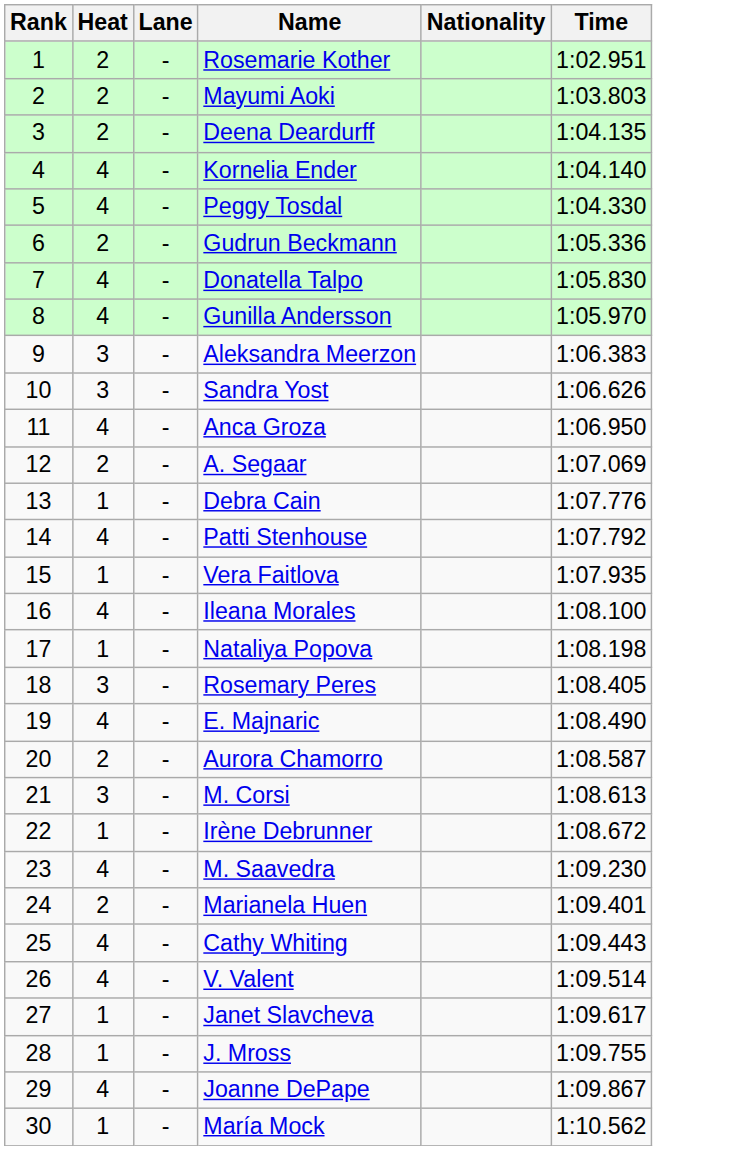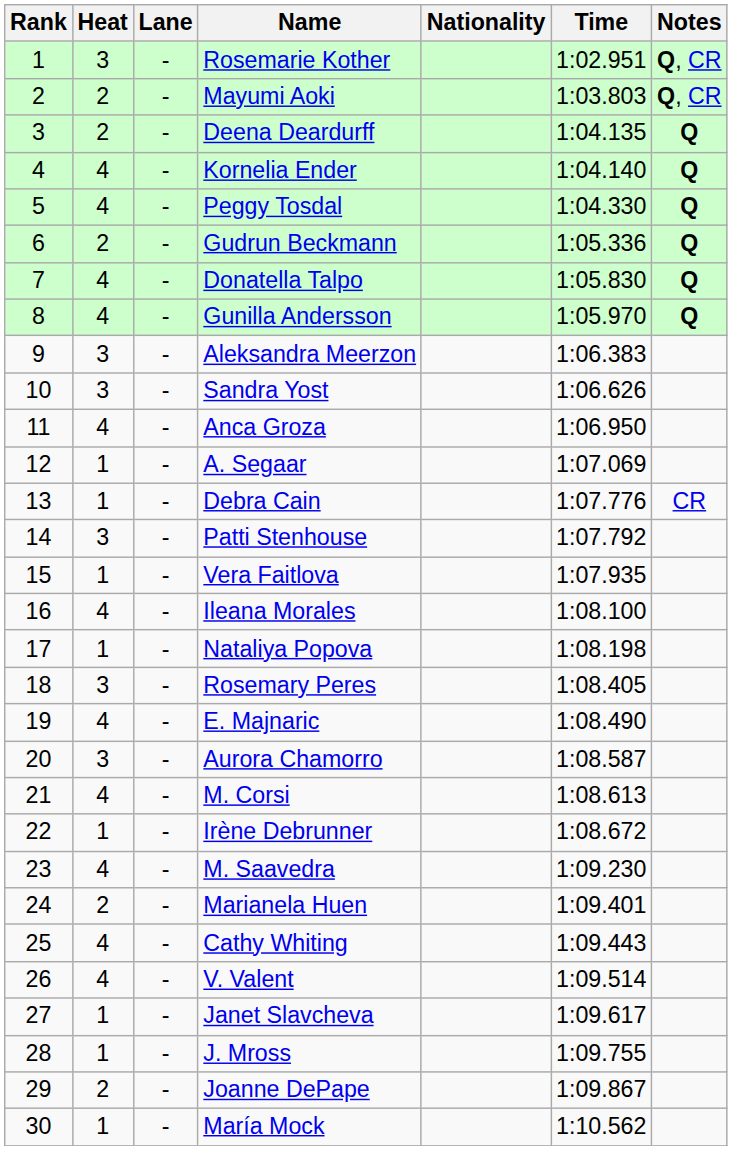 <table class="wikitable sortable" style="text-align:center">
 <tr>
 <th>Rank</th>
 <th>Heat</th>
 <th>Lane</th>
 <th>Name</th>
 <th>Nationality</th>
 <th>Time</th>
+<th>Notes</th>
 </tr>
 <tr bgcolor=ccffcc>
 <td>1</td>
-<td>2</td>
+<td>3</td>
 <td>-</td>
 <td align=left><a href='#'>Rosemarie Kother</a></td>
 <td align=left></td>
 <td>1:02.951</td>
+<td><strong>Q</strong>, <a href='#'>CR</a></td>
 </tr>
 <tr bgcolor=ccffcc>
 <td>2</td>
 <td>2</td>
 <td>-</td>
 <td align=left><a href='#'>Mayumi Aoki</a></td>
 <td align=left></td>
 <td>1:03.803</td>
+<td><strong>Q</strong>, <a href='#'>CR</a></td>
 </tr>
 <tr bgcolor=ccffcc>
 <td>3</td>
 <td>2</td>
 <td>-</td>
 <td align=left><a href='#'>Deena Deardurff</a></td>
 <td align=left></td>
 <td>1:04.135</td>
+<td><strong>Q</strong></td>
 </tr>
 <tr bgcolor=ccffcc>
 <td>4</td>
 <td>4</td>
 <td>-</td>
 <td align=left><a href='#'>Kornelia Ender</a></td>
 <td align=left></td>
 <td>1:04.140</td>
+<td><strong>Q</strong></td>
 </tr>
 <tr bgcolor=ccffcc>
 <td>5</td>
 <td>4</td>
 <td>-</td>
 <td align=left><a href='#'>Peggy Tosdal</a></td>
 <td align=left></td>
 <td>1:04.330</td>
+<td><strong>Q</strong></td>
 </tr>
 <tr bgcolor=ccffcc>
 <td>6</td>
 <td>2</td>
 <td>-</td>
 <td align=left><a href='#'>Gudrun Beckmann</a></td>
 <td align=left></td>
 <td>1:05.336</td>
+<td><strong>Q</strong></td>
 </tr>
 <tr bgcolor=ccffcc>
 <td>7</td>
 <td>4</td>
 <td>-</td>
 <td align=left><a href='#'>Donatella Talpo</a></td>
 <td align=left></td>
 <td>1:05.830</td>
+<td><strong>Q</strong></td>
 </tr>
 <tr bgcolor=ccffcc>
 <td>8</td>
 <td>4</td>
 <td>-</td>
 <td align=left><a href='#'>Gunilla Andersson</a></td>
 <td align=left></td>
 <td>1:05.970</td>
+<td><strong>Q</strong></td>
 </tr>
 <tr>
 <td>9</td>
 <td>3</td>
 <td>-</td>
 <td align=left><a href='#'>Aleksandra Meerzon</a></td>
 <td align=left></td>
 <td>1:06.383</td>
+<td></td>
 </tr>
 <tr>
 <td>10</td>
 <td>3</td>
 <td>-</td>
 <td align=left><a href='#'>Sandra Yost</a></td>
 <td align=left></td>
 <td>1:06.626</td>
+<td></td>
 </tr>
 <tr>
 <td>11</td>
 <td>4</td>
 <td>-</td>
 <td align=left><a href='#'>Anca Groza</a></td>
 <td align=left></td>
 <td>1:06.950</td>
+<td></td>
 </tr>
 <tr>
 <td>12</td>
-<td>2</td>
+<td>1</td>
 <td>-</td>
 <td align=left><a href='#'>A. Segaar</a></td>
 <td align=left></td>
 <td>1:07.069</td>
+<td></td>
 </tr>
 <tr>
 <td>13</td>
 <td>1</td>
 <td>-</td>
 <td align=left><a href='#'>Debra Cain</a></td>
 <td align=left></td>
 <td>1:07.776</td>
+<td><a href='#'>CR</a></td>
 </tr>
 <tr>
 <td>14</td>
-<td>4</td>
+<td>3</td>
 <td>-</td>
 <td align=left><a href='#'>Patti Stenhouse</a></td>
 <td align=left></td>
 <td>1:07.792</td>
+<td></td>
 </tr>
 <tr>
 <td>15</td>
 <td>1</td>
 <td>-</td>
 <td align=left><a href='#'>Vera Faitlova</a></td>
 <td align=left></td>
 <td>1:07.935</td>
+<td></td>
 </tr>
 <tr>
 <td>16</td>
 <td>4</td>
 <td>-</td>
 <td align=left><a href='#'>Ileana Morales</a></td>
 <td align=left></td>
 <td>1:08.100</td>
+<td></td>
 </tr>
 <tr>
 <td>17</td>
 <td>1</td>
 <td>-</td>
 <td align=left><a href='#'>Nataliya Popova</a></td>
 <td align=left></td>
 <td>1:08.198</td>
+<td></td>
 </tr>
 <tr>
 <td>18</td>
 <td>3</td>
 <td>-</td>
 <td align=left><a href='#'>Rosemary Peres</a></td>
 <td align=left></td>
 <td>1:08.405</td>
+<td></td>
 </tr>
 <tr>
 <td>19</td>
 <td>4</td>
 <td>-</td>
 <td align=left><a href='#'>E. Majnaric</a></td>
 <td align=left></td>
 <td>1:08.490</td>
+<td></td>
 </tr>
 <tr>
 <td>20</td>
-<td>2</td>
+<td>3</td>
 <td>-</td>
 <td align=left><a href='#'>Aurora Chamorro</a></td>
 <td align=left></td>
 <td>1:08.587</td>
+<td></td>
 </tr>
 <tr>
 <td>21</td>
-<td>3</td>
+<td>4</td>
 <td>-</td>
 <td align=left><a href='#'>M. Corsi</a></td>
 <td align=left></td>
 <td>1:08.613</td>
+<td></td>
 </tr>
 <tr>
 <td>22</td>
 <td>1</td>
 <td>-</td>
 <td align=left><a href='#'>Irène Debrunner</a></td>
 <td align=left></td>
 <td>1:08.672</td>
+<td></td>
 </tr>
 <tr>
 <td>23</td>
 <td>4</td>
 <td>-</td>
 <td align=left><a href='#'>M. Saavedra</a></td>
 <td align=left></td>
 <td>1:09.230</td>
+<td></td>
 </tr>
 <tr>
 <td>24</td>
 <td>2</td>
 <td>-</td>
 <td align=left><a href='#'>Marianela Huen</a></td>
 <td align=left></td>
 <td>1:09.401</td>
+<td></td>
 </tr>
 <tr>
 <td>25</td>
 <td>4</td>
 <td>-</td>
 <td align=left><a href='#'>Cathy Whiting</a></td>
 <td align=left></td>
 <td>1:09.443</td>
+<td></td>
 </tr>
 <tr>
 <td>26</td>
 <td>4</td>
 <td>-</td>
 <td align=left><a href='#'>V. Valent</a></td>
 <td align=left></td>
 <td>1:09.514</td>
+<td></td>
 </tr>
 <tr>
 <td>27</td>
 <td>1</td>
 <td>-</td>
 <td align=left><a href='#'>Janet Slavcheva</a></td>
 <td align=left></td>
 <td>1:09.617</td>
+<td></td>
 </tr>
 <tr>
 <td>28</td>
 <td>1</td>
 <td>-</td>
 <td align=left><a href='#'>J. Mross</a></td>
 <td align=left></td>
 <td>1:09.755</td>
+<td></td>
 </tr>
 <tr>
 <td>29</td>
-<td>4</td>
+<td>2</td>
 <td>-</td>
 <td align=left><a href='#'>Joanne DePape</a></td>
 <td align=left></td>
 <td>1:09.867</td>
+<td></td>
 </tr>
 <tr>
 <td>30</td>
 <td>1</td>
 <td>-</td>
 <td align=left><a href='#'>María Mock</a></td>
 <td align=left></td>
 <td>1:10.562</td>
+<td></td>
 </tr>
 </table>
